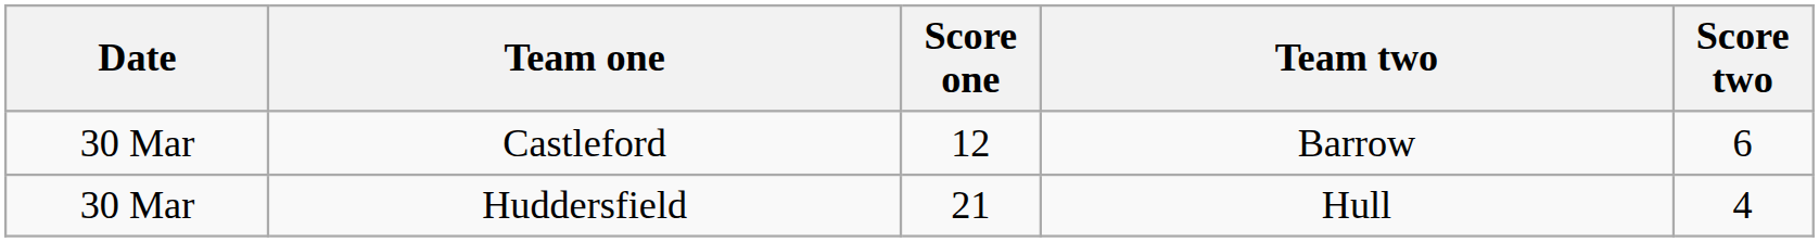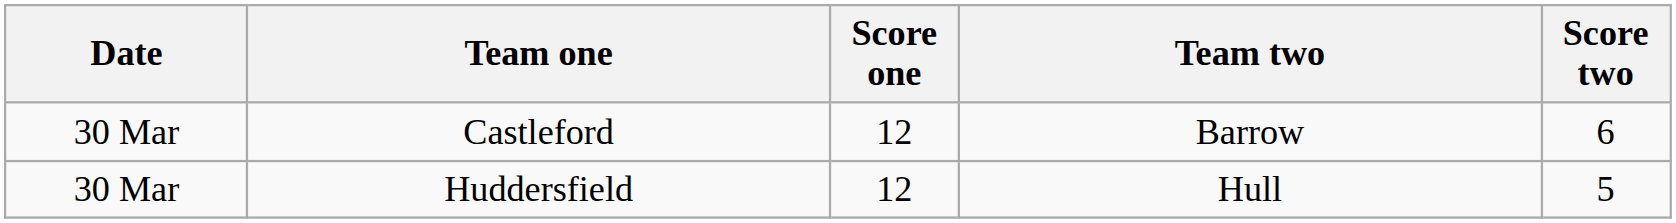 <table class="wikitable" style="text-align: center">
 <tr>
 <th width=100>Date</th>
 <th width=250>Team one</th>
 <th width=50>Score one</th>
 <th width=250>Team two</th>
 <th width=50>Score two</th>
 </tr>
 <tr>
 <td>30 Mar</td>
 <td>Castleford</td>
 <td>12</td>
 <td>Barrow</td>
 <td>6</td>
 </tr>
 <tr>
 <td>30 Mar</td>
 <td>Huddersfield</td>
-<td>21</td>
+<td>12</td>
 <td>Hull</td>
-<td>4</td>
+<td>5</td>
 </tr>
 </table>
